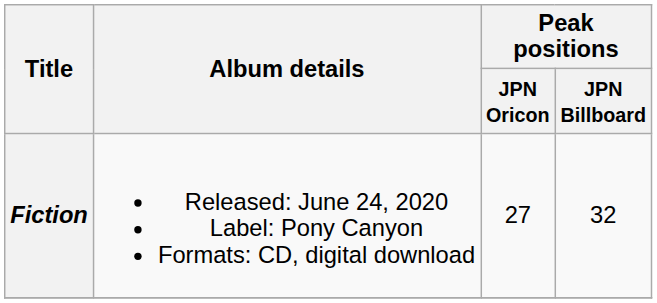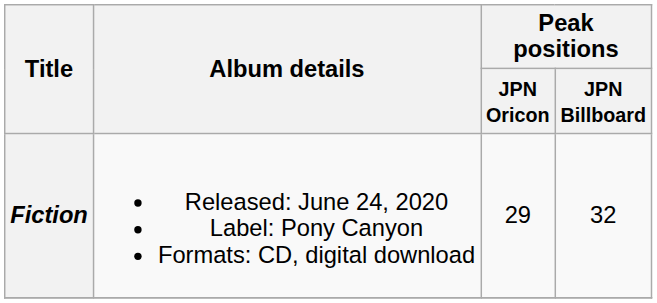 <table class="wikitable plainrowheaders" style="text-align:center;">
 <tr>
 <th scope="col" rowspan="2">Title</th>
 <th scope="col" rowspan="2">Album details</th>
 <th scope="col" colspan="2">Peak <br> positions</th>
 </tr>
 <tr>
 <th scope="col" colspan="1"><small>JPN<br>Oricon</small><br></th>
 <th scope="col" colspan="1"><small>JPN<br>Billboard</small><br></th>
 </tr>
 <tr>
 <th scope="row"><em>Fiction</em></th>
 <td><br><ul><li>Released: June 24, 2020</li><li>Label: Pony Canyon</li><li>Formats: CD, digital download</li></ul></td>
-<td>27</td>
+<td>29</td>
 <td>32</td>
 </tr>
 <tr>
 </tr>
 </table>
